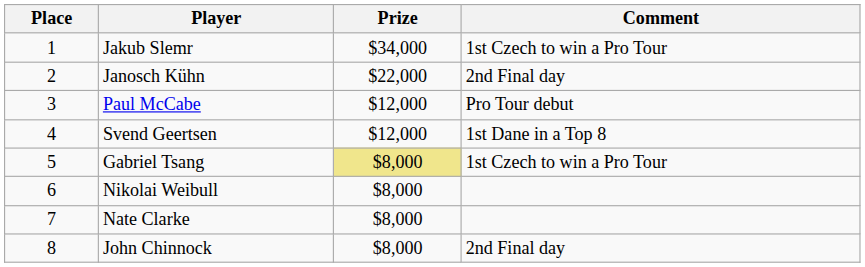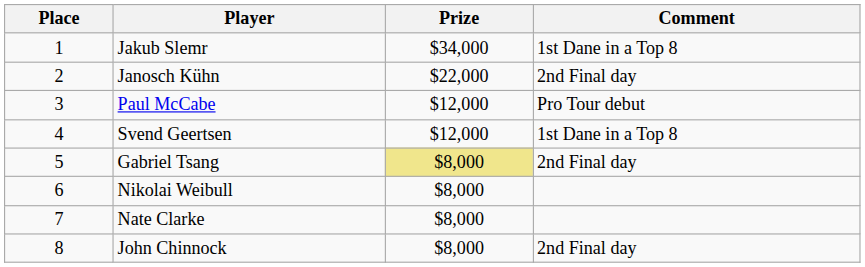 <table class="wikitable" width=60%>
 <tr>
 <th>Place</th>
 <th>Player</th>
 <th>Prize</th>
 <th>Comment</th>
 </tr>
 <tr>
 <td align=center>1</td>
 <td> Jakub Slemr</td>
 <td align=center>$34,000</td>
-<td>1st Czech to win a Pro Tour</td>
+<td>1st Dane in a Top 8</td>
 </tr>
 <tr>
 <td align=center>2</td>
 <td> Janosch Kühn</td>
 <td align=center>$22,000</td>
 <td>2nd Final day</td>
 </tr>
 <tr>
 <td align=center>3</td>
 <td> <a href='#'>Paul McCabe</a></td>
 <td align=center>$12,000</td>
 <td>Pro Tour debut</td>
 </tr>
 <tr>
 <td align=center>4</td>
 <td> Svend Geertsen</td>
 <td align=center>$12,000</td>
 <td>1st Dane in a Top 8</td>
 </tr>
 <tr>
 <td align=center>5</td>
 <td> Gabriel Tsang</td>
 <td align=center style="background: khaki;">$8,000</td>
-<td>1st Czech to win a Pro Tour</td>
+<td>2nd Final day</td>
 </tr>
 <tr>
 <td align=center>6</td>
 <td> Nikolai Weibull</td>
 <td align=center>$8,000</td>
 <td></td>
 </tr>
 <tr>
 <td align=center>7</td>
 <td> Nate Clarke</td>
 <td align=center>$8,000</td>
 <td></td>
 </tr>
 <tr>
 <td align=center>8</td>
 <td> John Chinnock</td>
 <td align=center>$8,000</td>
 <td>2nd Final day</td>
 </tr>
 </table>
